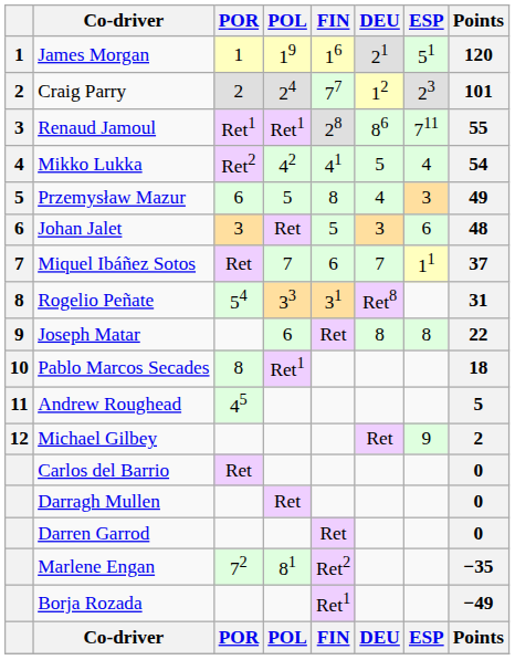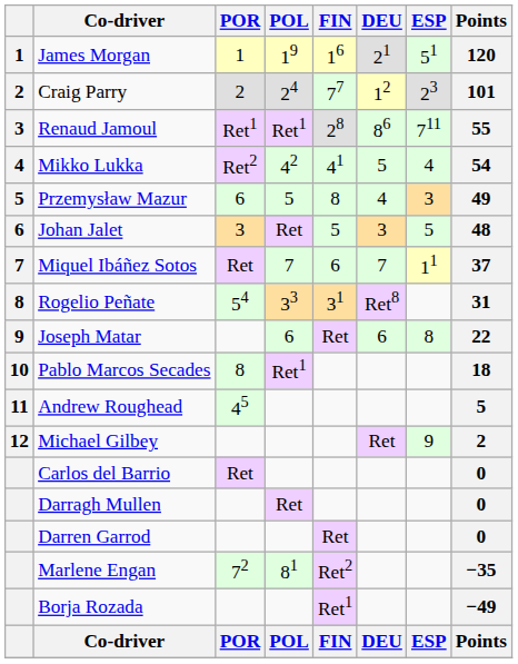 <table class="wikitable" style="font-size: 85%; text-align: center;">
 <tr valign="top">
 <th valign="middle"></th>
 <th valign="middle">Co-driver</th>
 <th><a href='#'>POR</a><br></th>
 <th><a href='#'>POL</a><br></th>
 <th><a href='#'>FIN</a><br></th>
 <th><a href='#'>DEU</a><br></th>
 <th><a href='#'>ESP</a><br></th>
 <th valign="middle">Points</th>
 </tr>
 <tr>
 <th>1</th>
 <td align="left"> <a href='#'>James Morgan</a></td>
 <td style="background:#ffffbf;">1</td>
 <td style="background:#ffffbf;">1<sup>9</sup></td>
 <td style="background:#ffffbf;">1<sup>6</sup></td>
 <td style="background:#dfdfdf;">2<sup>1</sup></td>
 <td style="background:#dfffdf;">5<sup>1</sup></td>
 <th align="right">120</th>
 </tr>
 <tr>
 <th>2</th>
 <td align="left"> Craig Parry</td>
 <td style="background:#dfdfdf;">2</td>
 <td style="background:#dfdfdf;">2<sup>4</sup></td>
 <td style="background:#dfffdf;">7<sup>7</sup></td>
 <td style="background:#ffffbf;">1<sup>2</sup></td>
 <td style="background:#dfdfdf;">2<sup>3</sup></td>
 <th align="right">101</th>
 </tr>
 <tr>
 <th>3</th>
 <td align="left"> <a href='#'>Renaud Jamoul</a></td>
 <td style="background:#efcfff;">Ret<sup>1</sup></td>
 <td style="background:#efcfff;">Ret<sup>1</sup></td>
 <td style="background:#dfdfdf;">2<sup>8</sup></td>
 <td style="background:#dfffdf;">8<sup>6</sup></td>
 <td style="background:#dfffdf;">7<sup>11</sup></td>
 <th align="right">55</th>
 </tr>
 <tr>
 <th>4</th>
 <td align="left"> <a href='#'>Mikko Lukka</a></td>
 <td style="background:#efcfff;">Ret<sup>2</sup></td>
 <td style="background:#dfffdf;">4<sup>2</sup></td>
 <td style="background:#dfffdf;">4<sup>1</sup></td>
 <td style="background:#dfffdf;">5</td>
 <td style="background:#dfffdf;">4</td>
 <th align="right">54</th>
 </tr>
 <tr>
 <th>5</th>
 <td align="left"> <a href='#'>Przemysław Mazur</a></td>
 <td style="background:#dfffdf;">6</td>
 <td style="background:#dfffdf;">5</td>
 <td style="background:#dfffdf;">8</td>
 <td style="background:#dfffdf;">4</td>
 <td style="background:#ffdf9f;">3</td>
 <th align="right">49</th>
 </tr>
 <tr>
 <th>6</th>
 <td align="left"> <a href='#'>Johan Jalet</a></td>
 <td style="background:#ffdf9f;">3</td>
 <td style="background:#efcfff;">Ret</td>
 <td style="background:#dfffdf;">5</td>
 <td style="background:#ffdf9f;">3</td>
-<td style="background:#dfffdf;">6</td>
+<td style="background:#dfffdf;">5</td>
 <th align="right">48</th>
 </tr>
 <tr>
 <th>7</th>
 <td align="left"> <a href='#'>Miquel Ibáñez Sotos</a></td>
 <td style="background:#efcfff;">Ret</td>
 <td style="background:#dfffdf;">7</td>
 <td style="background:#dfffdf;">6</td>
 <td style="background:#dfffdf;">7</td>
 <td style="background:#ffffbf;">1<sup>1</sup></td>
 <th align="right">37</th>
 </tr>
 <tr>
 <th>8</th>
 <td align="left"> <a href='#'>Rogelio Peñate</a></td>
 <td style="background:#dfffdf;">5<sup>4</sup></td>
 <td style="background:#ffdf9f;">3<sup>3</sup></td>
 <td style="background:#ffdf9f;">3<sup>1</sup></td>
 <td style="background:#efcfff;">Ret<sup>8</sup></td>
 <td></td>
 <th align="right">31</th>
 </tr>
 <tr>
 <th>9</th>
 <td align="left"> <a href='#'>Joseph Matar</a></td>
 <td></td>
 <td style="background:#dfffdf;">6</td>
 <td style="background:#efcfff;">Ret</td>
-<td style="background:#dfffdf;">8</td>
+<td style="background:#dfffdf;">6</td>
 <td style="background:#dfffdf;">8</td>
 <th align="right">22</th>
 </tr>
 <tr>
 <th>10</th>
 <td align="left"> <a href='#'>Pablo Marcos Secades</a></td>
 <td style="background:#dfffdf;">8</td>
 <td style="background:#efcfff;">Ret<sup>1</sup></td>
 <td></td>
 <td></td>
 <td></td>
 <th align="right">18</th>
 </tr>
 <tr>
 <th>11</th>
 <td align="left"> <a href='#'>Andrew Roughead</a></td>
 <td style="background:#dfffdf;">4<sup>5</sup></td>
 <td></td>
 <td></td>
 <td></td>
 <td></td>
 <th align="right">5</th>
 </tr>
 <tr>
 <th>12</th>
 <td align="left"> <a href='#'>Michael Gilbey</a></td>
 <td></td>
 <td></td>
 <td></td>
 <td style="background:#efcfff;">Ret</td>
 <td style="background:#dfffdf;">9</td>
 <th align="right">2</th>
 </tr>
 <tr>
 <th></th>
 <td align="left"> <a href='#'>Carlos del Barrio</a></td>
 <td style="background:#efcfff;">Ret</td>
 <td></td>
 <td></td>
 <td></td>
 <td></td>
 <th align="right">0</th>
 </tr>
 <tr>
 <th></th>
 <td align="left"> <a href='#'>Darragh Mullen</a></td>
 <td></td>
 <td style="background:#efcfff;">Ret</td>
 <td></td>
 <td></td>
 <td></td>
 <th align="right">0</th>
 </tr>
 <tr>
 <th></th>
 <td align="left"> <a href='#'>Darren Garrod</a></td>
 <td></td>
 <td></td>
 <td style="background:#efcfff;">Ret</td>
 <td></td>
 <td></td>
 <th align="right">0</th>
 </tr>
 <tr>
 <th></th>
 <td align="left"> <a href='#'>Marlene Engan</a></td>
 <td style="background:#dfffdf;">7<sup>2</sup></td>
 <td style="background:#dfffdf;">8<sup>1</sup></td>
 <td style="background:#efcfff;">Ret<sup>2</sup></td>
 <td></td>
 <td></td>
 <th align="right">−35</th>
 </tr>
 <tr>
 <th></th>
 <td align="left"> <a href='#'>Borja Rozada</a></td>
 <td></td>
 <td></td>
 <td style="background:#efcfff;">Ret<sup>1</sup></td>
 <td></td>
 <td></td>
 <th align="right">−49</th>
 </tr>
 <tr valign="top">
 <th valign="middle"></th>
 <th valign="middle">Co-driver</th>
 <th><a href='#'>POR</a><br></th>
 <th><a href='#'>POL</a><br></th>
 <th><a href='#'>FIN</a><br></th>
 <th><a href='#'>DEU</a><br></th>
 <th><a href='#'>ESP</a><br></th>
 <th valign="middle">Points</th>
 </tr>
 <tr>
 </tr>
 </table>
